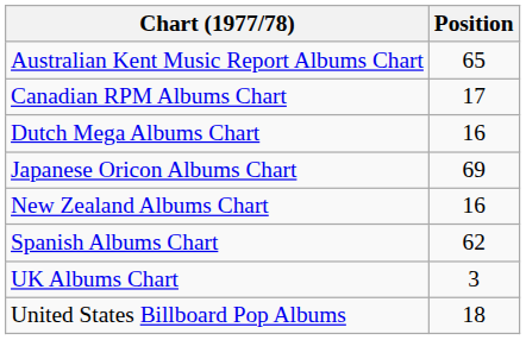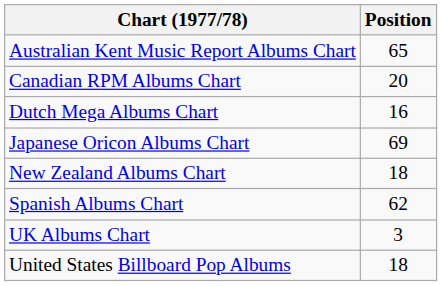 <table class="wikitable sortable" style="text-align:center;">
 <tr>
 <th>Chart (1977/78)</th>
 <th>Position</th>
 </tr>
 <tr>
 <td align="left"><a href='#'>Australian Kent Music Report Albums Chart</a></td>
 <td>65</td>
 </tr>
 <tr>
 <td align="left"><a href='#'>Canadian RPM Albums Chart</a></td>
-<td>17</td>
+<td>20</td>
 </tr>
 <tr>
 <td align="left"><a href='#'>Dutch Mega Albums Chart</a></td>
 <td>16</td>
 </tr>
 <tr>
 <td align="left"><a href='#'>Japanese Oricon Albums Chart</a></td>
 <td>69</td>
 </tr>
 <tr>
 <td align="left"><a href='#'>New Zealand Albums Chart</a></td>
-<td>16</td>
+<td>18</td>
 </tr>
 <tr>
 <td align="left"><a href='#'>Spanish Albums Chart</a></td>
 <td align="center">62</td>
 </tr>
 <tr>
 <td align="left"><a href='#'>UK Albums Chart</a></td>
 <td>3</td>
 </tr>
 <tr>
 <td align="left">United States <a href='#'>Billboard Pop Albums</a></td>
 <td>18</td>
 </tr>
 </table>
